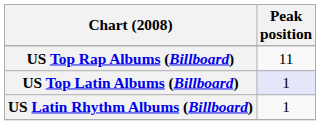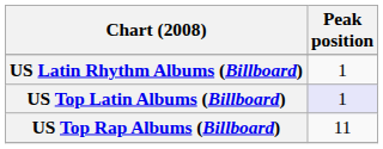 <table class="wikitable plainrowheaders">
 <tr>
 <th scope="col">Chart (2008)</th>
 <th scope="col">Peak<br>position</th>
 </tr>
 <tr>
 </tr>
 <tr>
-<th scope="row">US <a href='#'>Top Rap Albums</a> (<em><a href='#'>Billboard</a></em>)</th>
-<td style="text-align:center;">11</td>
+<th scope="row">US <a href='#'>Latin Rhythm Albums</a> (<em><a href='#'>Billboard</a></em>)</th>
+<td style="text-align:center;">1</td>
 </tr>
 <tr>
 <th scope="row">US <a href='#'>Top Latin Albums</a> (<em><a href='#'>Billboard</a></em>)</th>
 <td style="background: lavender; text-align:center;">1</td>
 </tr>
 <tr>
-<th scope="row">US <a href='#'>Latin Rhythm Albums</a> (<em><a href='#'>Billboard</a></em>)</th>
-<td style="text-align:center;">1</td>
+<th scope="row">US <a href='#'>Top Rap Albums</a> (<em><a href='#'>Billboard</a></em>)</th>
+<td style="text-align:center;">11</td>
 </tr>
 <tr>
 </tr>
 </table>
